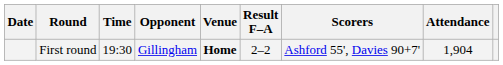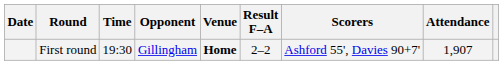 <table class="wikitable" style="text-align:center">
 <tr>
 <th>Date</th>
 <th>Round</th>
 <th>Time</th>
 <th>Opponent</th>
 <th>Venue</th>
 <th>Result<br>F–A</th>
 <th class="unsortable">Scorers</th>
 <th>Attendance</th>
 <th></th>
 </tr>
 <tr bgcolor="#f3f3f3">
 <td></td>
 <td>First round</td>
 <td>19:30</td>
 <td><a href='#'>Gillingham</a></td>
 <td><strong>Home</strong></td>
 <td>2–2 </td>
 <td><a href='#'>Ashford</a> 55', <a href='#'>Davies</a> 90+7'</td>
-<td>1,904</td>
+<td>1,907</td>
 <td></td>
 </tr>
 </table>
